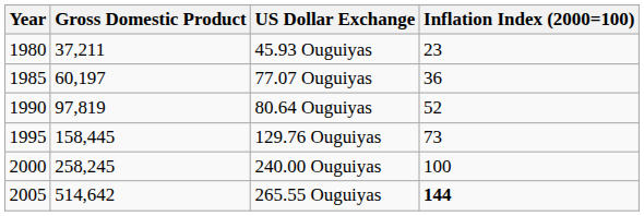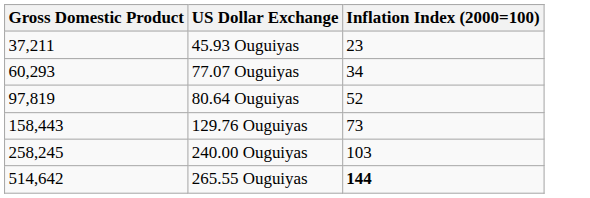 <table class="wikitable">
 <tr>
-<th>Year</th>
 <th>Gross  Domestic Product</th>
 <th>US Dollar Exchange</th>
 <th>Inflation Index (2000=100)</th>
 </tr>
 <tr>
-<td>1980</td>
 <td>37,211</td>
 <td>45.93 Ouguiyas</td>
 <td>23</td>
 </tr>
 <tr>
-<td>1985</td>
-<td>60,197</td>
+<td>60,293</td>
 <td>77.07 Ouguiyas</td>
-<td>36</td>
+<td>34</td>
 </tr>
 <tr>
-<td>1990</td>
 <td>97,819</td>
 <td>80.64 Ouguiyas</td>
 <td>52</td>
 </tr>
 <tr>
-<td>1995</td>
-<td>158,445</td>
+<td>158,443</td>
 <td>129.76 Ouguiyas</td>
 <td>73</td>
 </tr>
 <tr>
-<td>2000</td>
 <td>258,245</td>
 <td>240.00 Ouguiyas</td>
-<td>100</td>
+<td>103</td>
 </tr>
 <tr>
-<td>2005</td>
 <td>514,642</td>
 <td>265.55 Ouguiyas</td>
 <td><strong>144</strong></td>
 </tr>
 </table>
